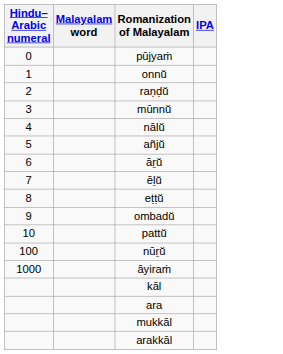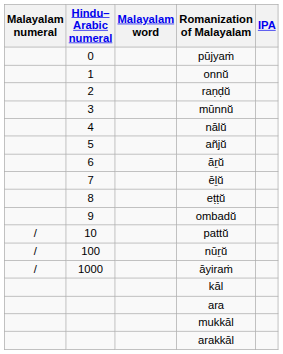 <table class=wikitable style="text-align:center;width:30%;">
 <tr>
+<th>Malayalam numeral</th>
 <th><a href='#'>Hindu–Arabic numeral</a></th>
 <th><a href='#'>Malayalam</a> word</th>
 <th>Romanization of Malayalam</th>
 <th><a href='#'>IPA</a></th>
 </tr>
 <tr>
+<td></td>
 <td>0</td>
 <td></td>
 <td>pūjyaṁ</td>
 <td></td>
 </tr>
 <tr>
+<td></td>
 <td>1</td>
 <td></td>
 <td>onnŭ</td>
 <td></td>
 </tr>
 <tr>
+<td></td>
 <td>2</td>
 <td></td>
 <td>raṇḍŭ</td>
 <td></td>
 </tr>
 <tr>
+<td></td>
 <td>3</td>
 <td></td>
 <td>mūnnŭ</td>
 <td></td>
 </tr>
 <tr>
+<td></td>
 <td>4</td>
 <td></td>
 <td>nālŭ</td>
 <td></td>
 </tr>
 <tr>
+<td></td>
 <td>5</td>
 <td></td>
 <td>añjŭ</td>
 <td></td>
 </tr>
 <tr>
+<td></td>
 <td>6</td>
 <td></td>
 <td>āṟŭ</td>
 <td></td>
 </tr>
 <tr>
+<td></td>
 <td>7</td>
 <td></td>
 <td>ēḻŭ</td>
 <td></td>
 </tr>
 <tr>
+<td></td>
 <td>8</td>
 <td></td>
 <td>eṭṭŭ</td>
 <td></td>
 </tr>
 <tr>
+<td></td>
 <td>9</td>
 <td></td>
 <td>ombadŭ</td>
 <td></td>
 </tr>
 <tr>
+<td>/</td>
 <td>10</td>
 <td></td>
 <td>pattŭ</td>
 <td></td>
 </tr>
 <tr>
+<td>/</td>
 <td>100</td>
 <td></td>
 <td>nūṟŭ</td>
 <td></td>
 </tr>
 <tr>
+<td>/</td>
 <td>1000</td>
 <td></td>
 <td>āyiraṁ</td>
 <td></td>
 </tr>
 <tr>
 <td></td>
 <td></td>
+<td></td>
 <td>kāl</td>
 <td></td>
 </tr>
 <tr>
+<td></td>
 <td></td>
 <td></td>
 <td>ara</td>
 <td></td>
 </tr>
 <tr>
 <td></td>
 <td></td>
+<td></td>
 <td>mukkāl</td>
 <td></td>
 </tr>
 <tr>
 <td></td>
 <td></td>
+<td></td>
 <td>arakkāl</td>
 <td></td>
 </tr>
 </table>
